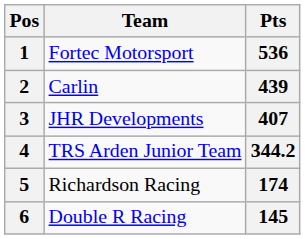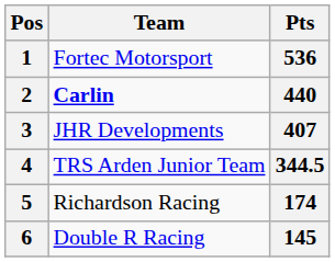 <table class="wikitable" style="font-size: 85%">
 <tr>
 <th>Pos</th>
 <th>Team</th>
 <th>Pts</th>
 </tr>
 <tr>
 <th>1</th>
 <td><a href='#'>Fortec Motorsport</a></td>
 <th>536</th>
 </tr>
 <tr>
 <th>2</th>
-<td><a href='#'>Carlin</a></td>
-<th>439</th>
+<td><strong><a href='#'>Carlin</a></strong></td>
+<th>440</th>
 </tr>
 <tr>
 <th>3</th>
 <td><a href='#'>JHR Developments</a></td>
 <th>407</th>
 </tr>
 <tr>
 <th>4</th>
 <td nowrap><a href='#'>TRS Arden Junior Team</a></td>
-<th>344.2</th>
+<th>344.5</th>
 </tr>
 <tr>
 <th>5</th>
 <td>Richardson Racing</td>
 <th>174</th>
 </tr>
 <tr>
 <th>6</th>
 <td><a href='#'>Double R Racing</a></td>
 <th>145</th>
 </tr>
 </table>
